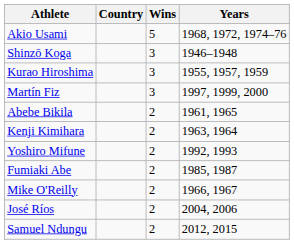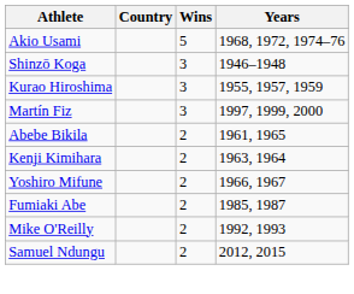 <table class="wikitable sortable">
 <tr>
 <th>Athlete</th>
 <th>Country</th>
 <th>Wins</th>
 <th>Years</th>
 </tr>
 <tr>
 <td><a href='#'>Akio Usami</a></td>
 <td></td>
 <td>5</td>
 <td>1968, 1972, 1974–76</td>
 </tr>
 <tr>
 <td><a href='#'>Shinzō Koga</a></td>
 <td></td>
 <td>3</td>
 <td>1946–1948</td>
 </tr>
 <tr>
 <td><a href='#'>Kurao Hiroshima</a></td>
 <td></td>
 <td>3</td>
 <td>1955, 1957, 1959</td>
 </tr>
 <tr>
 <td><a href='#'>Martín Fiz</a></td>
 <td></td>
 <td>3</td>
 <td>1997, 1999, 2000</td>
 </tr>
 <tr>
 <td><a href='#'>Abebe Bikila</a></td>
 <td></td>
 <td>2</td>
 <td>1961, 1965</td>
 </tr>
 <tr>
 <td><a href='#'>Kenji Kimihara</a></td>
 <td></td>
 <td>2</td>
 <td>1963, 1964</td>
 </tr>
 <tr>
 <td><a href='#'>Yoshiro Mifune</a></td>
 <td></td>
 <td>2</td>
-<td>1992, 1993</td>
+<td>1966, 1967</td>
 </tr>
 <tr>
 <td><a href='#'>Fumiaki Abe</a></td>
 <td></td>
 <td>2</td>
 <td>1985, 1987</td>
 </tr>
 <tr>
 <td><a href='#'>Mike O'Reilly</a></td>
 <td></td>
 <td>2</td>
-<td>1966, 1967</td>
-</tr>
-<tr>
-<td><a href='#'>José Ríos</a></td>
-<td></td>
-<td>2</td>
-<td>2004, 2006</td>
+<td>1992, 1993</td>
 </tr>
 <tr>
 <td><a href='#'>Samuel Ndungu</a></td>
 <td></td>
 <td>2</td>
 <td>2012, 2015</td>
 </tr>
 </table>
